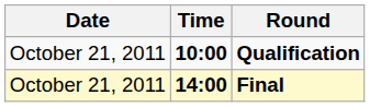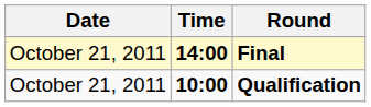 <table class="wikitable">
 <tr>
 <th>Date</th>
 <th>Time</th>
 <th>Round</th>
 </tr>
+<tr style=background:lemonchiffon>
+<td>October 21, 2011</td>
+<td><strong>14:00</strong></td>
+<td><strong>Final</strong></td>
+</tr>
 <tr>
 <td>October 21, 2011</td>
 <td><strong>10:00</strong></td>
 <td><strong>Qualification</strong></td>
 </tr>
-<tr style=background:lemonchiffon>
-<td>October 21, 2011</td>
-<td><strong>14:00</strong></td>
-<td><strong>Final</strong></td>
-</tr>
 </table>
